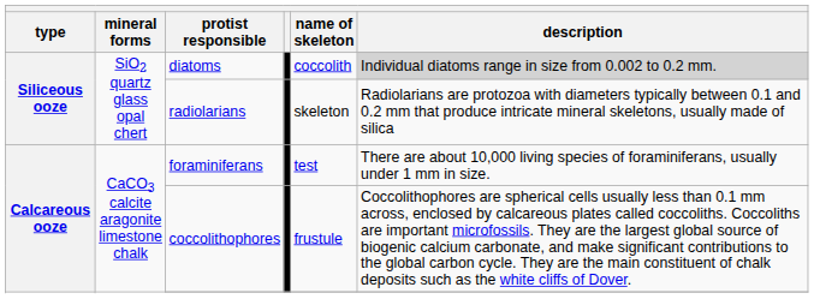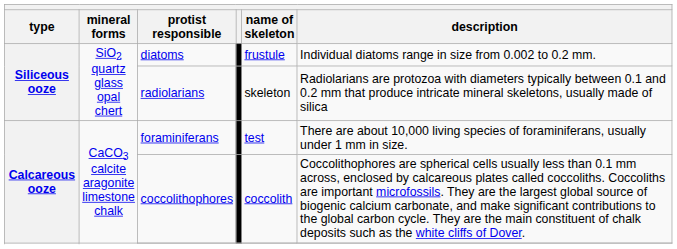 <table class="wikitable">
 <tr>
 <th colspan=8></th>
 </tr>
 <tr>
 <th>type</th>
 <th>mineral<br>forms</th>
 <th>protist<br>responsible</th>
 <th></th>
 <th>name of<br>skeleton</th>
 <th>description</th>
 </tr>
 <tr>
 <th width=90px rowspan=2><a href='#'>Siliceous ooze</a></th>
 <td rowspan=2 align=center><a href='#'>SiO<sub>2</sub></a><br><a href='#'>quartz</a><br><a href='#'>glass</a><br><a href='#'>opal</a><br><a href='#'>chert</a></td>
 <td><a href='#'>diatoms</a></td>
 <td style="background:#000000;"></td>
-<td><a href='#'>coccolith</a></td>
-<td style="background: lightgrey;">Individual diatoms range in size from 0.002 to 0.2 mm.</td>
+<td><a href='#'>frustule</a></td>
+<td>Individual diatoms range in size from 0.002 to 0.2 mm.</td>
 </tr>
 <tr>
 <td><a href='#'>radiolarians</a></td>
 <td style="background:#000000;"></td>
 <td>skeleton</td>
 <td>Radiolarians are protozoa with diameters typically between 0.1 and 0.2 mm that produce intricate mineral skeletons, usually made of silica</td>
 </tr>
 <tr>
 <th rowspan=3><a href='#'>Calcareous ooze</a></th>
 <td rowspan=3 align=center><a href='#'>CaCO<sub>3</sub></a><br><a href='#'>calcite</a><br><a href='#'>aragonite</a><br><a href='#'>limestone</a><br><a href='#'>chalk</a></td>
 <td><a href='#'>foraminiferans</a></td>
 <td style="background:#000000;"></td>
 <td><a href='#'>test</a></td>
 <td>There are about 10,000 living species of foraminiferans, usually under 1 mm in size.</td>
 </tr>
 <tr>
 <td><a href='#'>coccolithophores</a></td>
 <td style="background:#000000;"></td>
-<td><a href='#'>frustule</a></td>
+<td><a href='#'>coccolith</a></td>
 <td>Coccolithophores are spherical cells usually less than 0.1 mm across, enclosed by calcareous plates called coccoliths. Coccoliths are important <a href='#'>microfossils</a>. They are the largest global source of biogenic calcium carbonate, and make significant contributions to the global carbon cycle. They are the main constituent of chalk deposits such as the <a href='#'>white cliffs of Dover</a>.</td>
 </tr>
 <tr>
 </tr>
 </table>
